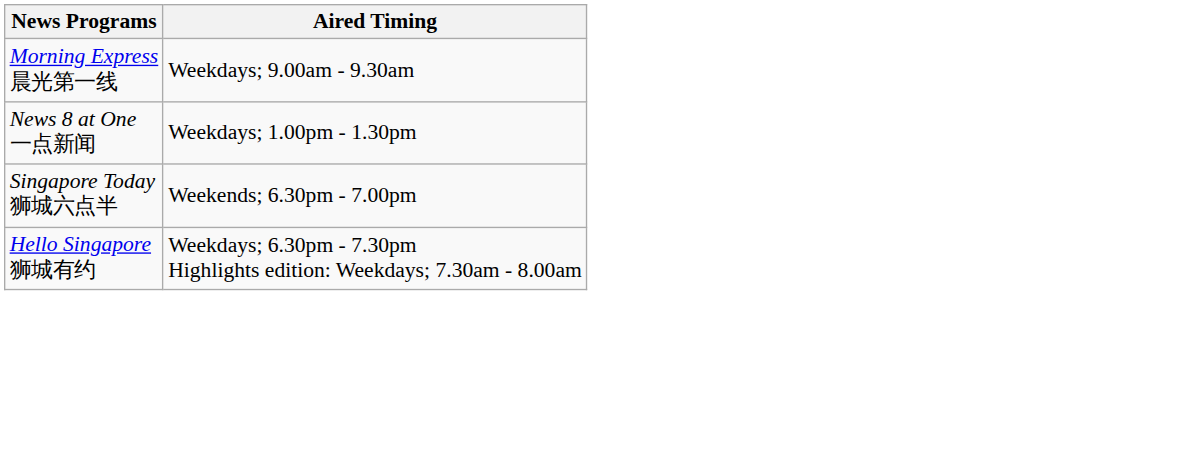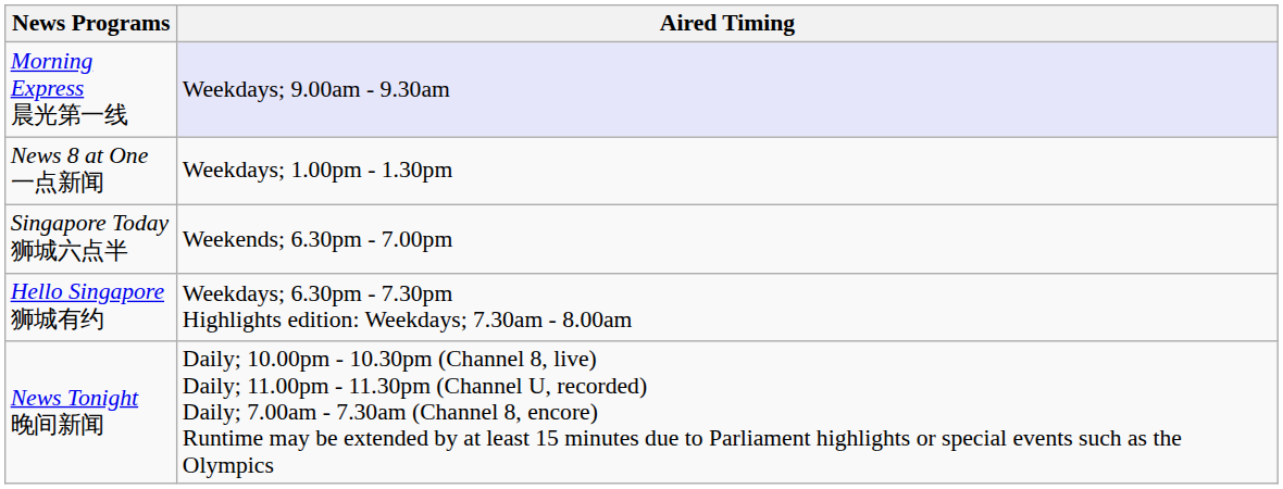 <table class="wikitable">
 <tr>
 <th>News Programs</th>
 <th>Aired Timing</th>
 </tr>
 <tr>
 <td><em><a href='#'>Morning Express</a></em> <br> 晨光第一线</td>
-<td>Weekdays; 9.00am - 9.30am</td>
+<td style="background: lavender;">Weekdays; 9.00am - 9.30am</td>
 </tr>
 <tr>
 <td><em>News 8 at One</em> <br> 一点新闻</td>
 <td>Weekdays; 1.00pm - 1.30pm</td>
 </tr>
 <tr>
 <td><em>Singapore Today</em> <br> 狮城六点半</td>
 <td>Weekends; 6.30pm - 7.00pm</td>
 </tr>
 <tr>
 <td><em><a href='#'>Hello Singapore</a></em> <br> 狮城有约</td>
 <td>Weekdays; 6.30pm - 7.30pm <br> Highlights edition: Weekdays; 7.30am - 8.00am</td>
 </tr>
+<tr>
+<td><em><a href='#'>News Tonight</a></em> <br> 晚间新闻</td>
+<td>Daily; 10.00pm - 10.30pm (Channel 8, live) <br> Daily; 11.00pm - 11.30pm (Channel U, recorded) <br> Daily; 7.00am - 7.30am (Channel 8, encore) <br> Runtime may be extended by at least 15 minutes due to Parliament highlights or special events such as the Olympics</td>
+</tr>
 </table>
